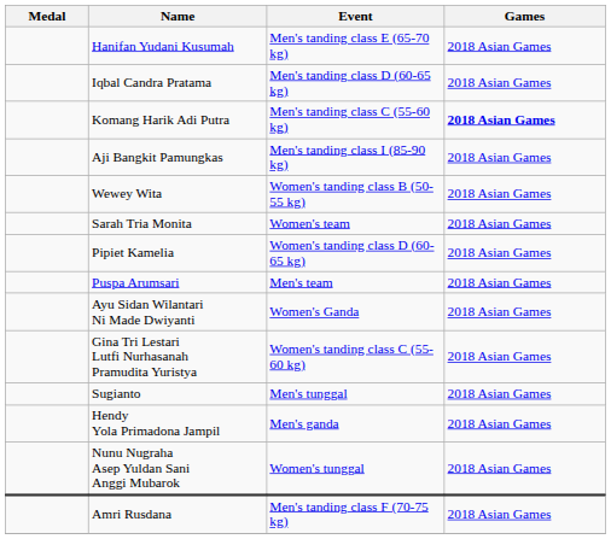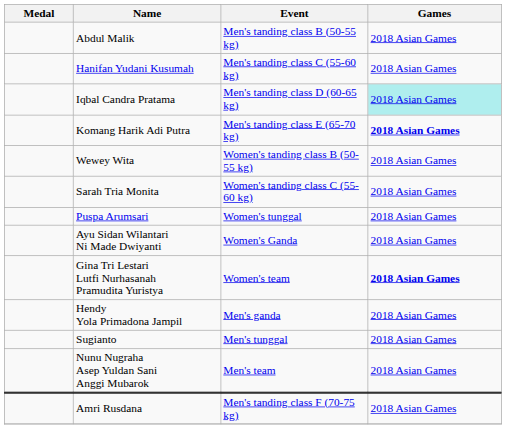 <table class="wikitable sortable" style="font-size:100%">
 <tr>
 <th width="90">Medal</th>
 <th width="200">Name</th>
 <th width="200">Event</th>
 <th width="180">Games</th>
 </tr>
 <tr>
 <td></td>
+<td>Abdul Malik</td>
+<td><a href='#'>Men's tanding class B (50-55 kg)</a></td>
+<td><a href='#'>2018 Asian Games</a></td>
+</tr>
+<tr>
+<td></td>
 <td><a href='#'>Hanifan Yudani Kusumah</a></td>
-<td><a href='#'>Men's tanding class E (65-70 kg)</a></td>
+<td><a href='#'>Men's tanding class C (55-60 kg)</a></td>
 <td><a href='#'>2018 Asian Games</a></td>
 </tr>
 <tr>
 <td></td>
 <td>Iqbal Candra Pratama</td>
 <td><a href='#'>Men's tanding class D (60-65 kg)</a></td>
-<td><a href='#'>2018 Asian Games</a></td>
+<td style="background: paleturquoise;"><a href='#'>2018 Asian Games</a></td>
 </tr>
 <tr>
 <td></td>
 <td>Komang Harik Adi Putra</td>
-<td><a href='#'>Men's tanding class C (55-60 kg)</a></td>
+<td><a href='#'>Men's tanding class E (65-70 kg)</a></td>
 <td><strong><a href='#'>2018 Asian Games</a></strong></td>
-</tr>
-<tr>
-<td></td>
-<td>Aji Bangkit Pamungkas</td>
-<td><a href='#'>Men's tanding class I (85-90 kg)</a></td>
-<td><a href='#'>2018 Asian Games</a></td>
 </tr>
 <tr>
 <td></td>
 <td>Wewey Wita</td>
 <td><a href='#'>Women's tanding class B (50-55 kg)</a></td>
 <td><a href='#'>2018 Asian Games</a></td>
 </tr>
 <tr>
 <td></td>
 <td>Sarah Tria Monita</td>
-<td><a href='#'>Women's team</a></td>
-<td><a href='#'>2018 Asian Games</a></td>
-</tr>
-<tr>
-<td></td>
-<td>Pipiet Kamelia</td>
-<td><a href='#'>Women's tanding class D (60-65 kg)</a></td>
+<td><a href='#'>Women's tanding class C (55-60 kg)</a></td>
 <td><a href='#'>2018 Asian Games</a></td>
 </tr>
 <tr>
 <td></td>
 <td><a href='#'>Puspa Arumsari</a></td>
-<td><a href='#'>Men's team</a></td>
+<td><a href='#'>Women's tunggal</a></td>
 <td><a href='#'>2018 Asian Games</a></td>
 </tr>
 <tr>
 <td></td>
 <td>Ayu Sidan Wilantari <br> Ni Made Dwiyanti</td>
 <td><a href='#'>Women's Ganda</a></td>
 <td><a href='#'>2018 Asian Games</a></td>
 </tr>
 <tr>
 <td></td>
 <td>Gina Tri Lestari <br> Lutfi Nurhasanah <br> Pramudita Yuristya</td>
-<td><a href='#'>Women's tanding class C (55-60 kg)</a></td>
+<td><a href='#'>Women's team</a></td>
+<td><strong><a href='#'>2018 Asian Games</a></strong></td>
+</tr>
+<tr>
+<td></td>
+<td>Hendy <br> Yola Primadona Jampil</td>
+<td><a href='#'>Men's ganda</a></td>
 <td><a href='#'>2018 Asian Games</a></td>
 </tr>
 <tr>
 <td></td>
 <td>Sugianto</td>
 <td><a href='#'>Men's tunggal</a></td>
 <td><a href='#'>2018 Asian Games</a></td>
 </tr>
 <tr>
 <td></td>
-<td>Hendy <br> Yola Primadona Jampil</td>
-<td><a href='#'>Men's ganda</a></td>
-<td><a href='#'>2018 Asian Games</a></td>
-</tr>
-<tr>
-<td></td>
 <td>Nunu Nugraha <br> Asep Yuldan Sani <br> Anggi Mubarok</td>
-<td><a href='#'>Women's tunggal</a></td>
+<td><a href='#'>Men's team</a></td>
 <td><a href='#'>2018 Asian Games</a></td>
 </tr>
 <tr style="border-top: 3px solid #333333;">
 <td></td>
 <td>Amri Rusdana</td>
 <td><a href='#'>Men's tanding class F (70-75 kg)</a></td>
 <td><a href='#'>2018 Asian Games</a></td>
 </tr>
 <tr>
 </tr>
 </table>
